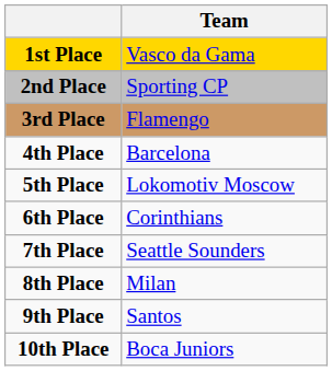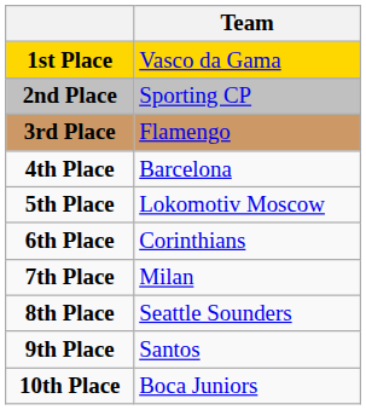 <table class="wikitable" style="text-align:center" width=250px>
 <tr>
 <th></th>
 <th>Team</th>
 </tr>
 <tr bgcolor="gold">
 <td><strong>1st Place</strong></td>
 <td align="left"> <a href='#'>Vasco da Gama</a></td>
 </tr>
 <tr bgcolor="silver">
 <td><strong>2nd Place</strong></td>
 <td align="left"> <a href='#'>Sporting CP</a></td>
 </tr>
 <tr bgcolor="#CC9966">
 <td><strong>3rd Place</strong></td>
 <td align="left"> <a href='#'>Flamengo</a></td>
 </tr>
 <tr>
 <td><strong>4th Place</strong></td>
 <td align="left"> <a href='#'>Barcelona</a></td>
 </tr>
 <tr>
 <td><strong>5th Place</strong></td>
 <td align="left"> <a href='#'>Lokomotiv Moscow</a></td>
 </tr>
 <tr>
 <td><strong>6th Place</strong></td>
 <td align="left"> <a href='#'>Corinthians</a></td>
 </tr>
 <tr>
 <td><strong>7th Place</strong></td>
-<td align="left"> <a href='#'>Seattle Sounders</a></td>
+<td align="left"> <a href='#'>Milan</a></td>
 </tr>
 <tr>
 <td><strong>8th Place</strong></td>
-<td align="left"> <a href='#'>Milan</a></td>
+<td align="left"> <a href='#'>Seattle Sounders</a></td>
 </tr>
 <tr>
 <td><strong>9th Place</strong></td>
 <td align="left"> <a href='#'>Santos</a></td>
 </tr>
 <tr>
 <td><strong>10th Place</strong></td>
 <td align="left"> <a href='#'>Boca Juniors</a></td>
 </tr>
 </table>
